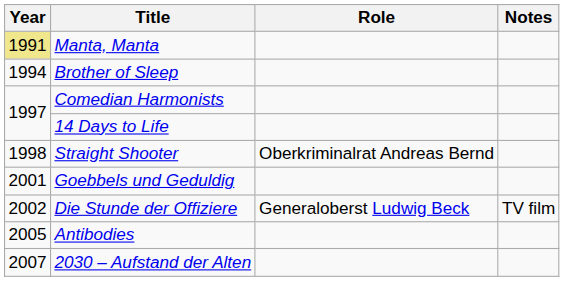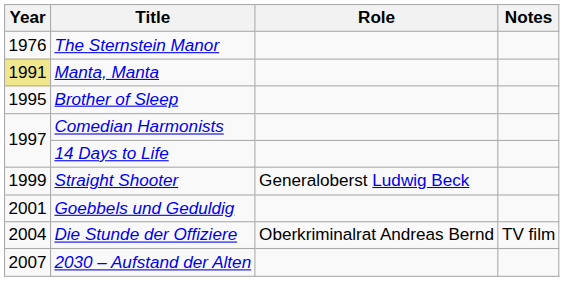 <table class="wikitable sortable">
 <tr>
 <th>Year</th>
 <th>Title</th>
 <th>Role</th>
 <th class="unsortable">Notes</th>
 </tr>
 <tr>
+<td>1976</td>
+<td><em><a href='#'>The Sternstein Manor</a></em></td>
+<td></td>
+<td></td>
+</tr>
+<tr>
 <td style="background: khaki;">1991</td>
 <td><em><a href='#'>Manta, Manta</a></em></td>
 <td></td>
 <td></td>
 </tr>
 <tr>
-<td>1994</td>
+<td>1995</td>
 <td><em><a href='#'>Brother of Sleep</a></em></td>
 <td></td>
 <td></td>
 </tr>
 <tr>
 <td rowspan=2>1997</td>
 <td><em><a href='#'>Comedian Harmonists</a></em></td>
 <td></td>
 <td></td>
 </tr>
 <tr>
 <td><em><a href='#'>14 Days to Life</a></em></td>
 <td></td>
 <td></td>
 </tr>
 <tr>
-<td>1998</td>
+<td>1999</td>
 <td><em><a href='#'>Straight Shooter</a></em></td>
-<td>Oberkriminalrat Andreas Bernd</td>
+<td>Generaloberst <a href='#'>Ludwig Beck</a></td>
 <td></td>
 </tr>
 <tr>
 <td>2001</td>
 <td><em><a href='#'>Goebbels und Geduldig</a></em></td>
 <td></td>
 <td></td>
 </tr>
 <tr>
-<td>2002</td>
+<td>2004</td>
 <td><em><a href='#'>Die Stunde der Offiziere</a></em></td>
-<td>Generaloberst <a href='#'>Ludwig Beck</a></td>
+<td>Oberkriminalrat Andreas Bernd</td>
 <td>TV film</td>
-</tr>
-<tr>
-<td>2005</td>
-<td><em><a href='#'>Antibodies</a></em></td>
-<td></td>
-<td></td>
 </tr>
 <tr>
 <td>2007</td>
 <td><em><a href='#'>2030 – Aufstand der Alten</a></em></td>
 <td></td>
 <td></td>
 </tr>
 </table>
